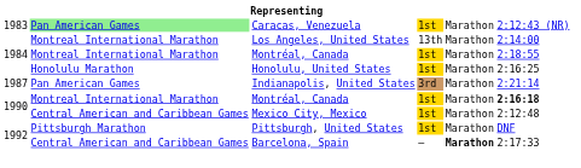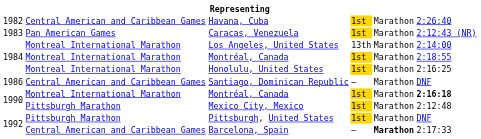 <table>
 <tr>
 <th colspan="6">Representing </th>
 </tr>
 <tr>
+<td>1982</td>
+<td><a href='#'>Central American and Caribbean Games</a></td>
+<td><a href='#'>Havana, Cuba</a></td>
+<td bgcolor="gold">1st</td>
+<td>Marathon</td>
+<td><a href='#'>2:26:40</a></td>
+</tr>
+<tr>
 <td>1983</td>
-<td style="background: lightgreen;"><a href='#'>Pan American Games</a></td>
+<td><a href='#'>Pan American Games</a></td>
 <td><a href='#'>Caracas, Venezuela</a></td>
 <td bgcolor="gold">1st</td>
 <td>Marathon</td>
 <td><a href='#'>2:12:43 (NR)</a></td>
 </tr>
 <tr>
 <td rowspan=3>1984</td>
 <td><a href='#'>Montreal International Marathon</a></td>
 <td><a href='#'>Los Angeles, United States</a></td>
 <td>13th</td>
 <td>Marathon</td>
 <td><a href='#'>2:14:00</a></td>
 </tr>
 <tr Coach A. Borrero>
 <td><a href='#'>Montreal International Marathon</a></td>
 <td><a href='#'>Montréal, Canada</a></td>
 <td bgcolor="gold">1st</td>
 <td>Marathon</td>
 <td><a href='#'>2:18:55</a></td>
 </tr>
 <tr>
-<td><a href='#'>Honolulu Marathon</a></td>
+<td><a href='#'>Montreal International Marathon</a></td>
 <td><a href='#'>Honolulu, United States</a></td>
 <td bgcolor="gold">1st</td>
 <td>Marathon</td>
 <td>2:16:25</td>
 </tr>
 <tr>
-<td>1987</td>
-<td><a href='#'>Pan American Games</a></td>
-<td><a href='#'>Indianapolis</a>, <a href='#'>United States</a></td>
-<td bgcolor="cc9966">3rd</td>
+<td>1986</td>
+<td><a href='#'>Central American and Caribbean Games</a></td>
+<td><a href='#'>Santiago, Dominican Republic</a></td>
+<td>–</td>
 <td>Marathon</td>
-<td><a href='#'>2:21:14</a></td>
+<td><a href='#'>DNF</a></td>
 </tr>
 <tr>
 <td rowspan=2>1990</td>
 <td><a href='#'>Montreal International Marathon</a></td>
 <td><a href='#'>Montréal, Canada</a></td>
 <td bgcolor="gold">1st</td>
 <td>Marathon</td>
 <td><strong>2:16:18</strong></td>
 </tr>
 <tr>
-<td><a href='#'>Central American and Caribbean Games</a></td>
+<td><a href='#'>Pittsburgh Marathon</a></td>
 <td><a href='#'>Mexico City, Mexico</a></td>
 <td bgcolor="gold">1st</td>
 <td>Marathon</td>
 <td>2:12:48</td>
 </tr>
 <tr>
 <td rowspan=2>1992</td>
 <td><a href='#'>Pittsburgh Marathon</a></td>
 <td><a href='#'>Pittsburgh</a>, <a href='#'>United States</a></td>
 <td bgcolor="gold">1st</td>
 <td>Marathon</td>
 <td><a href='#'>DNF</a></td>
 </tr>
 <tr>
 <td><a href='#'>Central American and Caribbean Games</a></td>
 <td><a href='#'>Barcelona, Spain</a></td>
 <td>—</td>
 <td><strong>Marathon</strong></td>
 <td>2:17:33</td>
 </tr>
 </table>
